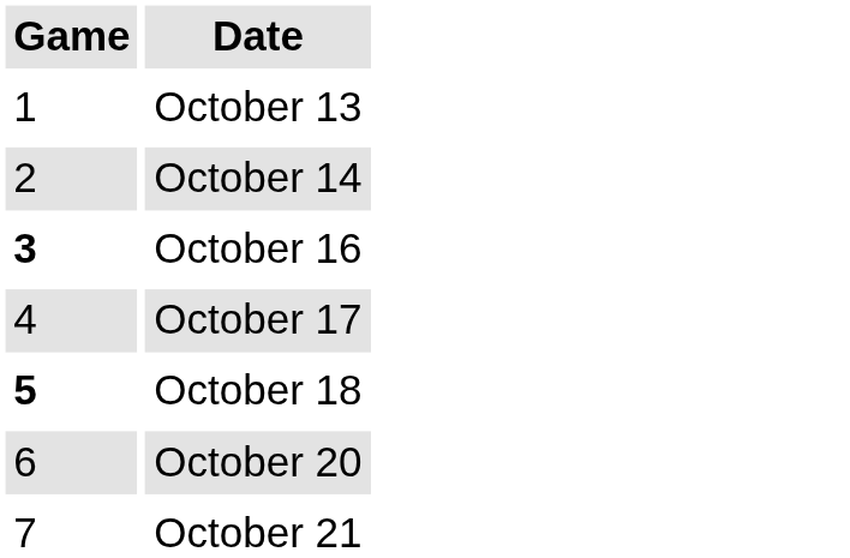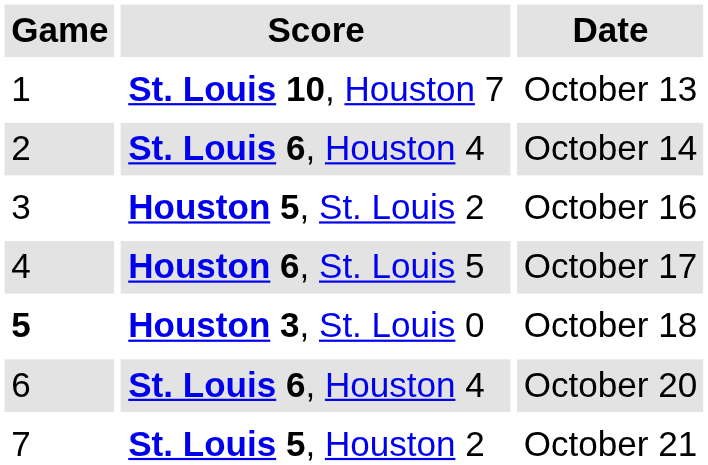 <table border="0" cellspacing="3" cellpadding="3">
 <tr style="background: #e3e3e3;">
 <th>Game</th>
+<th>Score</th>
 <th>Date</th>
 </tr>
 <tr>
 <td>1</td>
+<td><strong><a href='#'>St. Louis</a> 10</strong>, <a href='#'>Houston</a> 7</td>
 <td>October 13</td>
 </tr>
 <tr style="background: #e3e3e3;">
 <td>2</td>
+<td><strong><a href='#'>St. Louis</a> 6</strong>, <a href='#'>Houston</a> 4</td>
 <td>October 14</td>
 </tr>
 <tr>
-<td><strong>3</strong></td>
+<td>3</td>
+<td><strong><a href='#'>Houston</a> 5</strong>, <a href='#'>St. Louis</a> 2</td>
 <td>October 16</td>
 </tr>
 <tr style="background: #e3e3e3;">
 <td>4</td>
+<td><strong><a href='#'>Houston</a> 6</strong>, <a href='#'>St. Louis</a> 5</td>
 <td>October 17</td>
 </tr>
 <tr>
 <td><strong>5</strong></td>
+<td><strong><a href='#'>Houston</a> 3</strong>, <a href='#'>St. Louis</a> 0</td>
 <td>October 18</td>
 </tr>
 <tr style="background: #e3e3e3;">
 <td>6</td>
+<td><strong><a href='#'>St. Louis</a> 6</strong>, <a href='#'>Houston</a> 4</td>
 <td>October 20</td>
 </tr>
 <tr>
 <td>7</td>
+<td><strong><a href='#'>St. Louis</a> 5</strong>, <a href='#'>Houston</a> 2</td>
 <td>October 21</td>
 </tr>
 </table>
